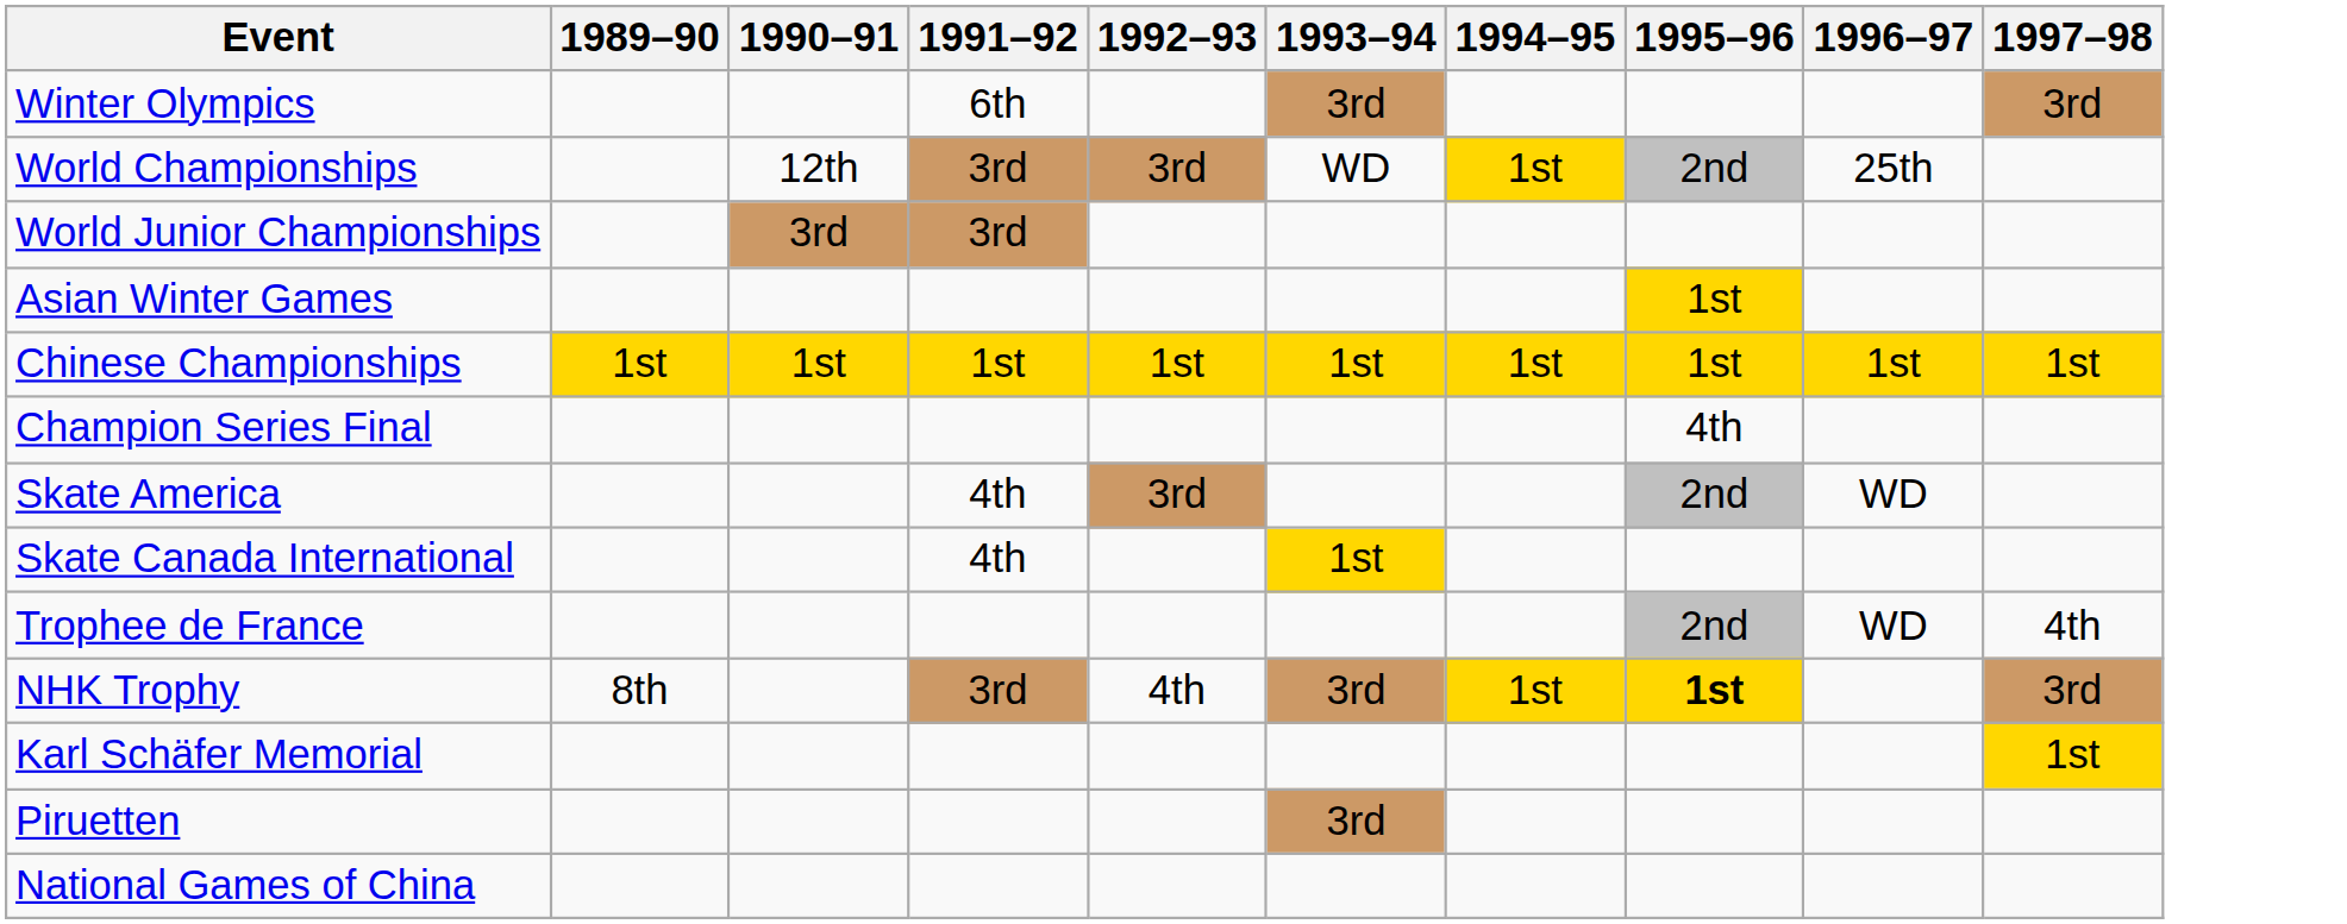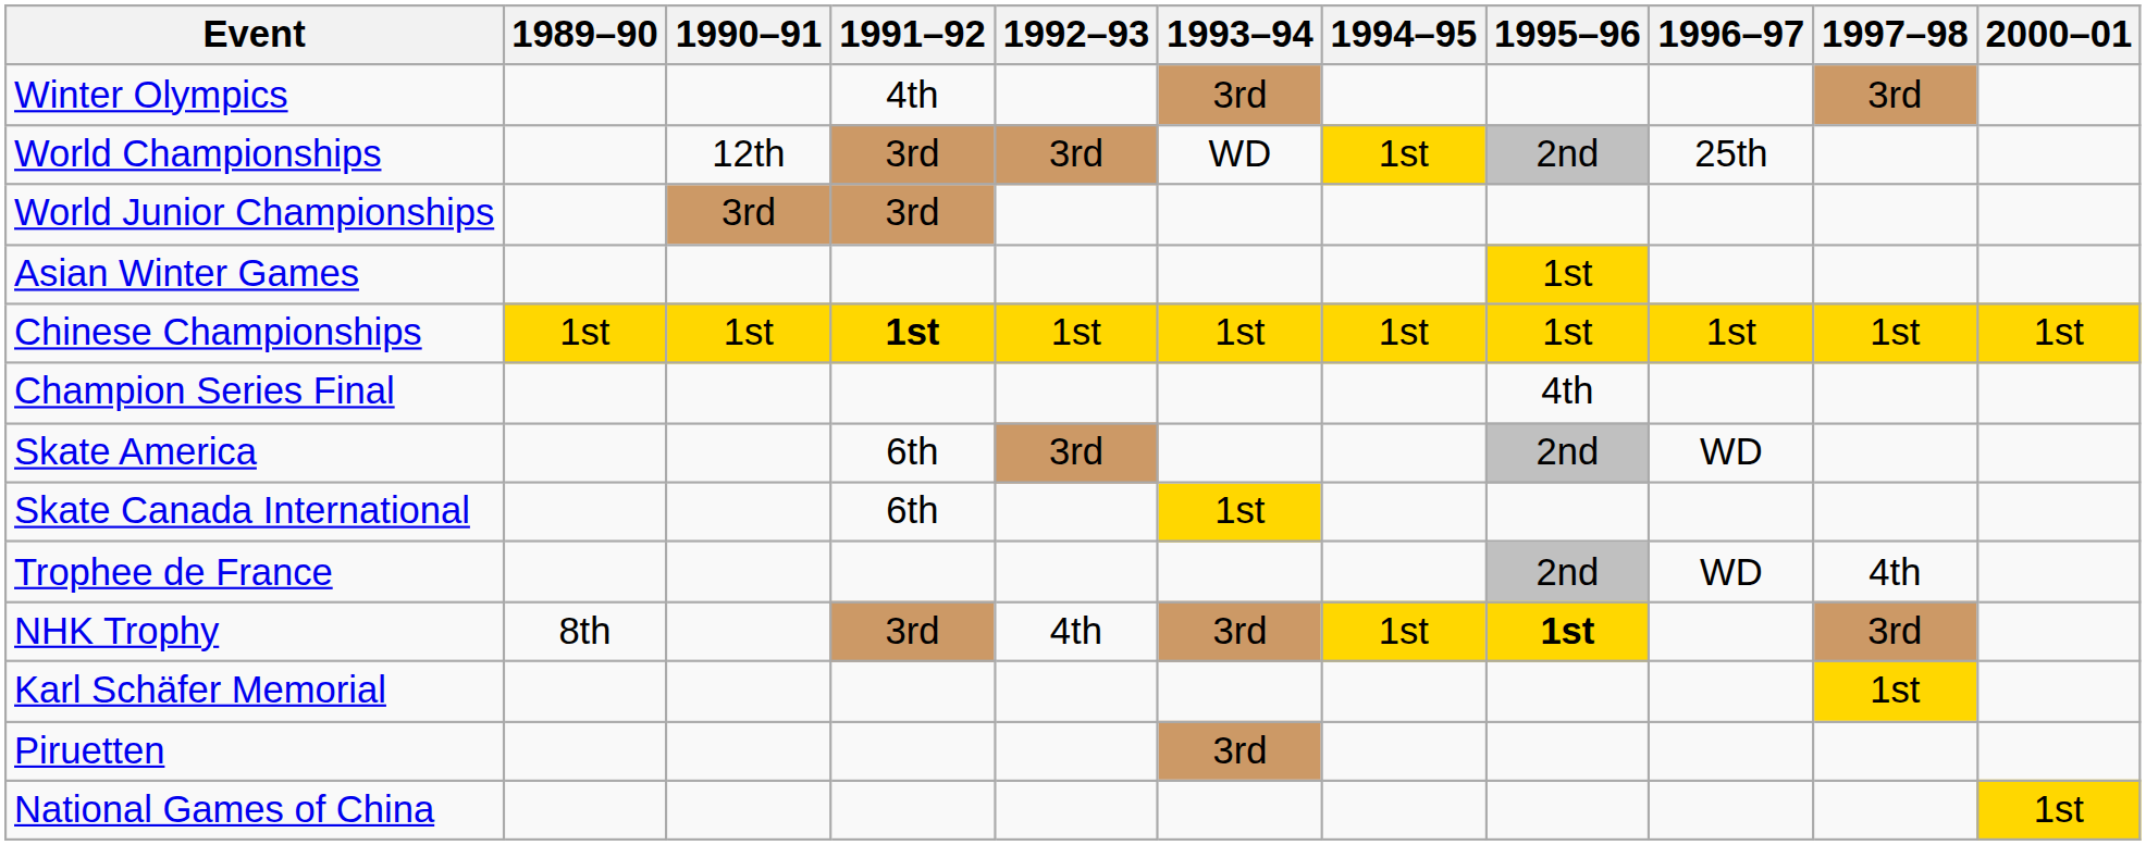 <table class="wikitable">
 <tr>
 <th>Event</th>
 <th>1989–90</th>
 <th>1990–91</th>
 <th>1991–92</th>
 <th>1992–93</th>
 <th>1993–94</th>
 <th>1994–95</th>
 <th>1995–96</th>
 <th>1996–97</th>
 <th>1997–98</th>
+<th>2000–01</th>
 </tr>
 <tr>
 <td><a href='#'>Winter Olympics</a></td>
 <td></td>
 <td></td>
-<td align="center">6th</td>
+<td align="center">4th</td>
 <td></td>
 <td align="center" bgcolor="cc9966">3rd</td>
 <td></td>
 <td></td>
 <td></td>
 <td align="center" bgcolor="cc9966">3rd</td>
+<td></td>
 </tr>
 <tr>
 <td><a href='#'>World Championships</a></td>
 <td></td>
 <td align="center">12th</td>
 <td align="center" bgcolor="cc9966">3rd</td>
 <td align="center" bgcolor="cc9966">3rd</td>
 <td align="center">WD</td>
 <td align="center" bgcolor="gold">1st</td>
 <td align="center" bgcolor="silver">2nd</td>
 <td align="center">25th</td>
 <td></td>
+<td></td>
 </tr>
 <tr>
 <td><a href='#'>World Junior Championships</a></td>
 <td></td>
 <td align="center" bgcolor="cc9966">3rd</td>
 <td align="center" bgcolor="cc9966">3rd</td>
+<td></td>
 <td></td>
 <td></td>
 <td></td>
 <td></td>
 <td></td>
 <td></td>
 </tr>
 <tr>
 <td><a href='#'>Asian Winter Games</a></td>
 <td></td>
 <td></td>
 <td></td>
 <td></td>
 <td></td>
 <td></td>
 <td align="center" bgcolor="gold">1st</td>
 <td></td>
 <td></td>
+<td></td>
 </tr>
 <tr>
 <td><a href='#'>Chinese Championships</a></td>
 <td align="center" bgcolor="gold">1st</td>
 <td align="center" bgcolor="gold">1st</td>
+<td align="center" bgcolor="gold"><strong>1st</strong></td>
 <td align="center" bgcolor="gold">1st</td>
 <td align="center" bgcolor="gold">1st</td>
 <td align="center" bgcolor="gold">1st</td>
 <td align="center" bgcolor="gold">1st</td>
 <td align="center" bgcolor="gold">1st</td>
 <td align="center" bgcolor="gold">1st</td>
 <td align="center" bgcolor="gold">1st</td>
 </tr>
 <tr>
 <td><a href='#'>Champion Series Final</a></td>
 <td></td>
 <td></td>
 <td></td>
 <td></td>
 <td></td>
 <td></td>
 <td align="center">4th</td>
 <td></td>
 <td></td>
+<td></td>
 </tr>
 <tr>
 <td><a href='#'>Skate America</a></td>
 <td></td>
 <td></td>
-<td align="center">4th</td>
+<td align="center">6th</td>
 <td align="center" bgcolor="cc9966">3rd</td>
 <td></td>
 <td></td>
 <td align="center" bgcolor="silver">2nd</td>
 <td align="center">WD</td>
 <td></td>
+<td></td>
 </tr>
 <tr>
 <td><a href='#'>Skate Canada International</a></td>
 <td></td>
 <td></td>
-<td align="center">4th</td>
+<td align="center">6th</td>
 <td></td>
 <td align="center" bgcolor="gold">1st</td>
+<td></td>
 <td></td>
 <td></td>
 <td></td>
 <td></td>
 </tr>
 <tr>
 <td><a href='#'>Trophee de France</a></td>
 <td></td>
 <td></td>
 <td></td>
 <td></td>
 <td></td>
 <td></td>
 <td align="center" bgcolor="silver">2nd</td>
 <td align="center">WD</td>
 <td align="center">4th</td>
+<td></td>
 </tr>
 <tr>
 <td><a href='#'>NHK Trophy</a></td>
 <td align="center">8th</td>
 <td></td>
 <td align="center" bgcolor="cc9966">3rd</td>
 <td align="center">4th</td>
 <td align="center" bgcolor="cc9966">3rd</td>
 <td align="center" bgcolor="gold">1st</td>
 <td align="center" bgcolor="gold"><strong>1st</strong></td>
 <td></td>
 <td align="center" bgcolor="cc9966">3rd</td>
+<td></td>
 </tr>
 <tr>
 <td><a href='#'>Karl Schäfer Memorial</a></td>
 <td></td>
 <td></td>
 <td></td>
 <td></td>
 <td></td>
 <td></td>
 <td></td>
 <td></td>
 <td align="center" bgcolor="gold">1st</td>
+<td></td>
 </tr>
 <tr>
 <td><a href='#'>Piruetten</a></td>
 <td></td>
 <td></td>
 <td></td>
 <td></td>
 <td align="center" bgcolor="cc9966">3rd</td>
+<td></td>
 <td></td>
 <td></td>
 <td></td>
 <td></td>
 </tr>
 <tr>
 <td><a href='#'>National Games of China</a></td>
 <td></td>
 <td></td>
 <td></td>
 <td></td>
 <td></td>
 <td></td>
 <td></td>
 <td></td>
 <td></td>
+<td align="center" bgcolor="gold">1st</td>
 </tr>
 </table>
